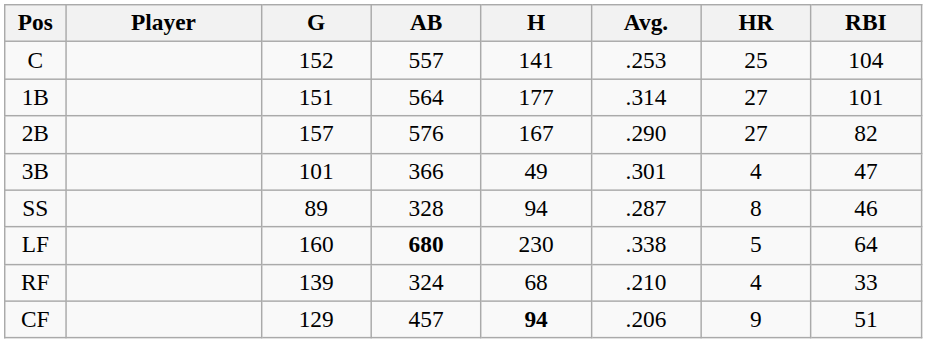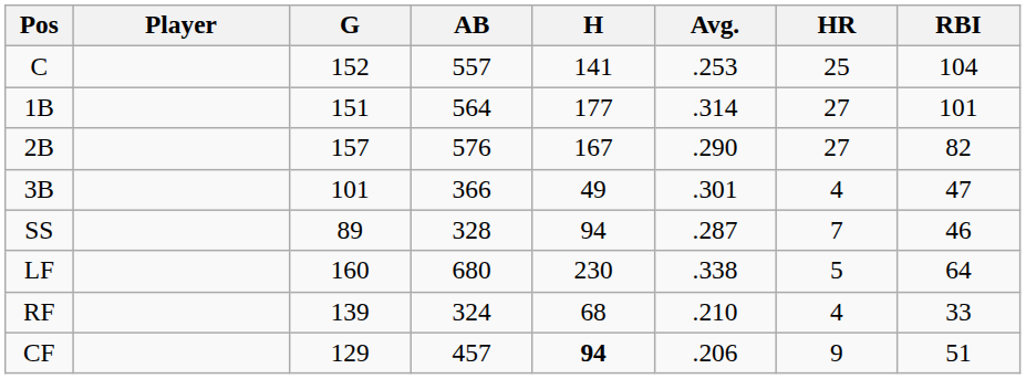 <table class="wikitable sortable">
 <tr>
 <th bgcolor="#DDDDFF" width="5%">Pos</th>
 <th bgcolor="#DDDDFF" width="16%">Player</th>
 <th bgcolor="#DDDDFF" width="9%">G</th>
 <th bgcolor="#DDDDFF" width="9%">AB</th>
 <th bgcolor="#DDDDFF" width="9%">H</th>
 <th bgcolor="#DDDDFF" width="9%">Avg.</th>
 <th bgcolor="#DDDDFF" width="9%">HR</th>
 <th bgcolor="#DDDDFF" width="9%">RBI</th>
 </tr>
 <tr align="center">
 <td>C</td>
 <td></td>
 <td>152</td>
 <td>557</td>
 <td>141</td>
 <td>.253</td>
 <td>25</td>
 <td>104</td>
 </tr>
 <tr align="center">
 <td>1B</td>
 <td></td>
 <td>151</td>
 <td>564</td>
 <td>177</td>
 <td>.314</td>
 <td>27</td>
 <td>101</td>
 </tr>
 <tr align="center">
 <td>2B</td>
 <td></td>
 <td>157</td>
 <td>576</td>
 <td>167</td>
 <td>.290</td>
 <td>27</td>
 <td>82</td>
 </tr>
 <tr align="center">
 <td>3B</td>
 <td></td>
 <td>101</td>
 <td>366</td>
 <td>49</td>
 <td>.301</td>
 <td>4</td>
 <td>47</td>
 </tr>
 <tr align="center">
 <td>SS</td>
 <td></td>
 <td>89</td>
 <td>328</td>
 <td>94</td>
 <td>.287</td>
-<td>8</td>
+<td>7</td>
 <td>46</td>
 </tr>
 <tr align="center">
 <td>LF</td>
 <td></td>
 <td>160</td>
-<td><strong>680</strong></td>
+<td>680</td>
 <td>230</td>
 <td>.338</td>
 <td>5</td>
 <td>64</td>
 </tr>
 <tr align="center">
 <td>RF</td>
 <td></td>
 <td>139</td>
 <td>324</td>
 <td>68</td>
 <td>.210</td>
 <td>4</td>
 <td>33</td>
 </tr>
 <tr align="center">
 <td>CF</td>
 <td></td>
 <td>129</td>
 <td>457</td>
 <td><strong>94</strong></td>
 <td>.206</td>
 <td>9</td>
 <td>51</td>
 </tr>
 </table>
